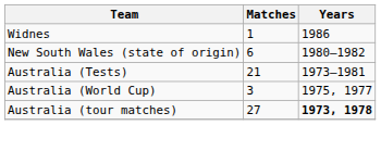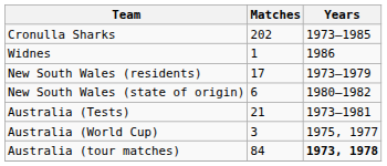 <table class="wikitable">
 <tr>
 <th>Team</th>
 <th>Matches</th>
 <th>Years</th>
 </tr>
 <tr>
+<td>Cronulla Sharks</td>
+<td>202</td>
+<td>1973–1985</td>
+</tr>
+<tr>
 <td>Widnes</td>
 <td>1</td>
 <td>1986</td>
+</tr>
+<tr>
+<td>New South Wales (residents)</td>
+<td>17</td>
+<td>1973–1979</td>
 </tr>
 <tr>
 <td>New South Wales (state of origin)</td>
 <td>6</td>
 <td>1980–1982</td>
 </tr>
 <tr>
 <td>Australia (Tests)</td>
 <td>21</td>
 <td>1973–1981</td>
 </tr>
 <tr>
 <td>Australia (World Cup)</td>
 <td>3</td>
 <td>1975, 1977</td>
 </tr>
 <tr>
 <td>Australia (tour matches)</td>
-<td>27</td>
+<td>84</td>
 <td><strong>1973, 1978</strong></td>
 </tr>
 <tr>
 </tr>
 </table>
